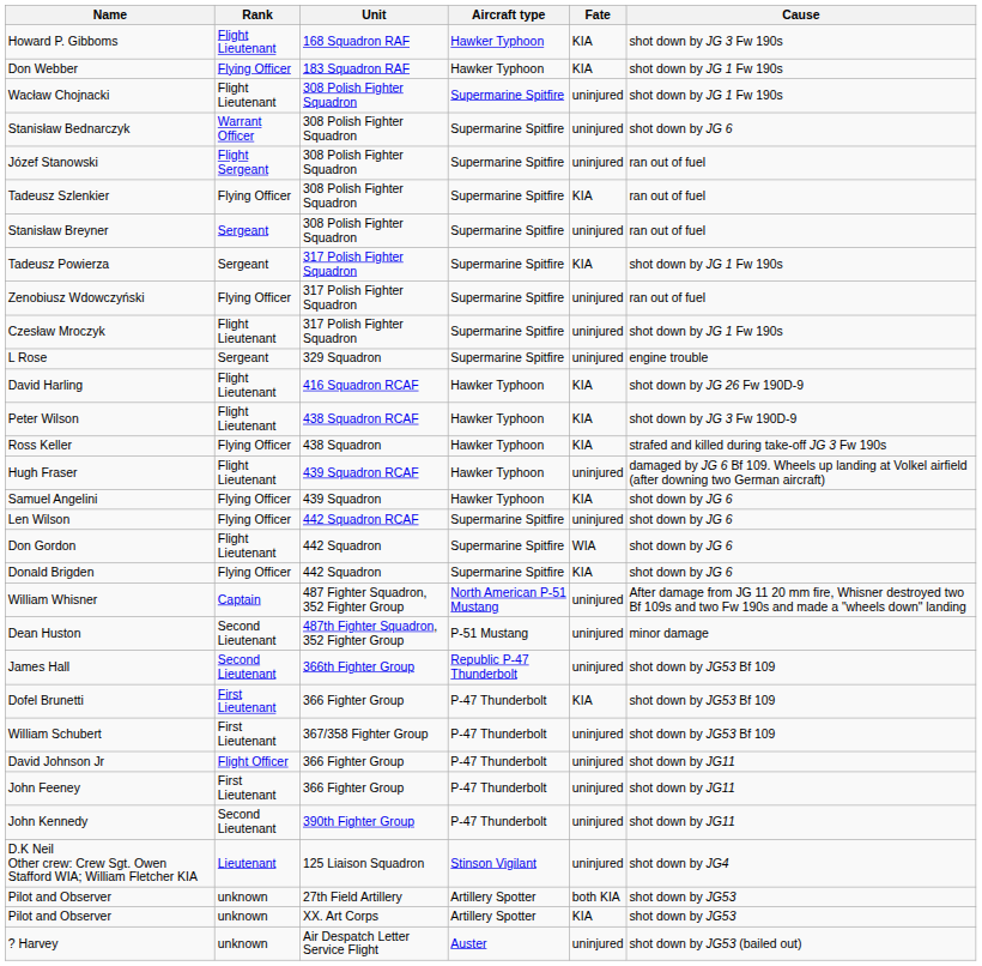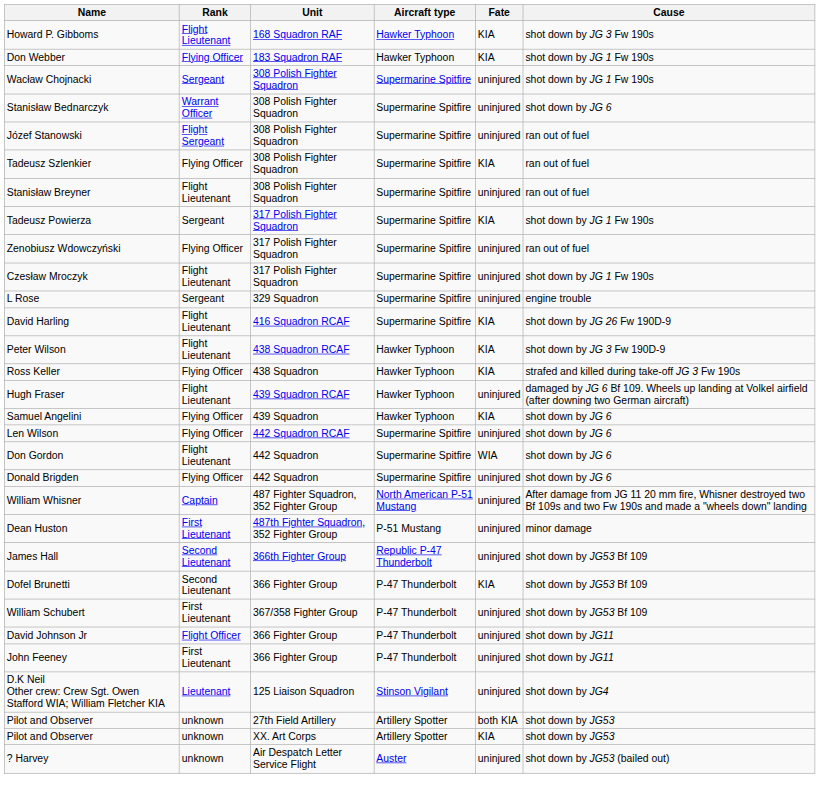 <table class="wikitable sortable">
 <tr>
 <th>Name</th>
 <th>Rank</th>
 <th>Unit</th>
 <th>Aircraft type</th>
 <th>Fate</th>
 <th>Cause</th>
 </tr>
 <tr>
 <td sortname>Howard P. Gibboms</td>
 <td><a href='#'>Flight Lieutenant</a></td>
 <td><a href='#'>168 Squadron RAF</a></td>
 <td><a href='#'>Hawker Typhoon</a></td>
 <td>KIA</td>
 <td>shot down by <em>JG 3</em> Fw 190s</td>
 </tr>
 <tr>
 <td sortname>Don Webber</td>
 <td><a href='#'>Flying Officer</a></td>
 <td><a href='#'>183 Squadron RAF</a></td>
 <td>Hawker Typhoon</td>
 <td>KIA</td>
 <td>shot down by <em>JG 1</em> Fw 190s</td>
 </tr>
 <tr>
 <td sortname>Wacław Chojnacki</td>
-<td>Flight Lieutenant</td>
+<td><a href='#'>Sergeant</a></td>
 <td><a href='#'>308 Polish Fighter Squadron</a></td>
 <td><a href='#'>Supermarine Spitfire</a></td>
 <td>uninjured</td>
 <td>shot down by <em>JG 1</em> Fw 190s</td>
 </tr>
 <tr>
 <td sortname>Stanisław Bednarczyk</td>
 <td><a href='#'>Warrant Officer</a></td>
 <td>308 Polish Fighter Squadron</td>
 <td>Supermarine Spitfire</td>
 <td>uninjured</td>
 <td>shot down by <em>JG 6</em></td>
 </tr>
 <tr>
 <td sortname>Józef Stanowski</td>
 <td><a href='#'>Flight Sergeant</a></td>
 <td>308 Polish Fighter Squadron</td>
 <td>Supermarine Spitfire</td>
 <td>uninjured</td>
 <td>ran out of fuel</td>
 </tr>
 <tr>
 <td sortname>Tadeusz Szlenkier</td>
 <td>Flying Officer</td>
 <td>308 Polish Fighter Squadron</td>
 <td>Supermarine Spitfire</td>
 <td>KIA</td>
 <td>ran out of fuel</td>
 </tr>
 <tr>
 <td sortname>Stanisław Breyner</td>
-<td><a href='#'>Sergeant</a></td>
+<td>Flight Lieutenant</td>
 <td>308 Polish Fighter Squadron</td>
 <td>Supermarine Spitfire</td>
 <td>uninjured</td>
 <td>ran out of fuel</td>
 </tr>
 <tr>
 <td sortname>Tadeusz Powierza</td>
 <td>Sergeant</td>
 <td><a href='#'>317 Polish Fighter Squadron</a></td>
 <td>Supermarine Spitfire</td>
 <td>KIA</td>
 <td>shot down by <em>JG 1</em> Fw 190s</td>
 </tr>
 <tr>
 <td sortname>Zenobiusz Wdowczyński</td>
 <td>Flying Officer</td>
 <td>317 Polish Fighter Squadron</td>
 <td>Supermarine Spitfire</td>
 <td>uninjured</td>
 <td>ran out of fuel</td>
 </tr>
 <tr>
 <td sortname>Czesław Mroczyk</td>
 <td>Flight Lieutenant</td>
 <td>317 Polish Fighter Squadron</td>
 <td>Supermarine Spitfire</td>
 <td>uninjured</td>
 <td>shot down by <em>JG 1</em> Fw 190s</td>
 </tr>
 <tr>
 <td sortname>L Rose</td>
 <td>Sergeant</td>
 <td>329 Squadron</td>
 <td>Supermarine Spitfire</td>
 <td>uninjured</td>
 <td>engine trouble</td>
 </tr>
 <tr>
 <td sortname>David Harling</td>
 <td>Flight Lieutenant</td>
 <td><a href='#'>416 Squadron RCAF</a></td>
-<td>Hawker Typhoon</td>
+<td>Supermarine Spitfire</td>
 <td>KIA</td>
 <td>shot down by <em>JG 26</em> Fw 190D-9</td>
 </tr>
 <tr>
 <td sortname>Peter Wilson</td>
 <td>Flight Lieutenant</td>
 <td><a href='#'>438 Squadron RCAF</a></td>
 <td>Hawker Typhoon</td>
 <td>KIA</td>
 <td>shot down by <em>JG 3</em> Fw 190D-9</td>
 </tr>
 <tr>
 <td sortname>Ross Keller</td>
 <td>Flying Officer</td>
 <td>438 Squadron</td>
 <td>Hawker Typhoon</td>
 <td>KIA</td>
 <td>strafed and killed during take-off <em>JG 3</em> Fw 190s</td>
 </tr>
 <tr>
 <td sortname>Hugh Fraser</td>
 <td>Flight Lieutenant</td>
 <td><a href='#'>439 Squadron RCAF</a></td>
 <td>Hawker Typhoon</td>
 <td>uninjured</td>
 <td>damaged by <em>JG 6</em> Bf 109. Wheels up landing at Volkel airfield (after downing two German aircraft)</td>
 </tr>
 <tr>
 <td sortname>Samuel Angelini</td>
 <td>Flying Officer</td>
 <td>439 Squadron</td>
 <td>Hawker Typhoon</td>
 <td>KIA</td>
 <td>shot down by <em>JG 6</em></td>
 </tr>
 <tr>
 <td sortname>Len Wilson</td>
 <td>Flying Officer</td>
 <td><a href='#'>442 Squadron RCAF</a></td>
 <td>Supermarine Spitfire</td>
 <td>uninjured</td>
 <td>shot down by <em>JG 6</em></td>
 </tr>
 <tr>
 <td sortname>Don Gordon</td>
 <td>Flight Lieutenant</td>
 <td>442 Squadron</td>
 <td>Supermarine Spitfire</td>
 <td>WIA</td>
 <td>shot down by <em>JG 6</em></td>
 </tr>
 <tr>
 <td sortname>Donald Brigden</td>
 <td>Flying Officer</td>
 <td>442 Squadron</td>
 <td>Supermarine Spitfire</td>
-<td>KIA</td>
+<td>uninjured</td>
 <td>shot down by <em>JG 6</em></td>
 </tr>
 <tr>
 <td sortname>William Whisner</td>
 <td><a href='#'>Captain</a></td>
 <td>487 Fighter Squadron, 352 Fighter Group</td>
 <td><a href='#'>North American P-51 Mustang</a></td>
 <td>uninjured</td>
 <td>After damage from JG 11 20 mm fire, Whisner destroyed two Bf 109s and two Fw 190s and made a "wheels down" landing</td>
 </tr>
 <tr>
 <td sortname>Dean Huston</td>
-<td>Second Lieutenant</td>
+<td><a href='#'>First Lieutenant</a></td>
 <td><a href='#'>487th Fighter Squadron</a>, 352 Fighter Group</td>
 <td>P-51 Mustang</td>
 <td>uninjured</td>
 <td>minor damage</td>
 </tr>
 <tr>
 <td sortname>James Hall</td>
 <td><a href='#'>Second Lieutenant</a></td>
 <td><a href='#'>366th Fighter Group</a></td>
 <td><a href='#'>Republic P-47 Thunderbolt</a></td>
 <td>uninjured</td>
 <td>shot down by <em>JG53</em> Bf 109</td>
 </tr>
 <tr>
 <td sortname>Dofel Brunetti</td>
-<td><a href='#'>First Lieutenant</a></td>
+<td>Second Lieutenant</td>
 <td>366 Fighter Group</td>
 <td>P-47 Thunderbolt</td>
 <td>KIA</td>
 <td>shot down by <em>JG53</em> Bf 109</td>
 </tr>
 <tr>
 <td sortname>William Schubert</td>
 <td>First Lieutenant</td>
 <td>367/358 Fighter Group</td>
 <td>P-47 Thunderbolt</td>
 <td>uninjured</td>
 <td>shot down by <em>JG53</em> Bf 109</td>
 </tr>
 <tr>
 <td sortname>David Johnson Jr</td>
 <td><a href='#'>Flight Officer</a></td>
 <td>366 Fighter Group</td>
 <td>P-47 Thunderbolt</td>
 <td>uninjured</td>
 <td>shot down by <em>JG11</em></td>
 </tr>
 <tr>
 <td sortname>John Feeney</td>
 <td>First Lieutenant</td>
 <td>366 Fighter Group</td>
-<td>P-47 Thunderbolt</td>
-<td>uninjured</td>
-<td>shot down by <em>JG11</em></td>
-</tr>
-<tr>
-<td sortname>John Kennedy</td>
-<td>Second Lieutenant</td>
-<td><a href='#'>390th Fighter Group</a></td>
 <td>P-47 Thunderbolt</td>
 <td>uninjured</td>
 <td>shot down by <em>JG11</em></td>
 </tr>
 <tr>
 <td sortname>D.K Neil<br> Other crew: Crew Sgt. Owen Stafford WIA; William Fletcher KIA</td>
 <td><a href='#'>Lieutenant</a></td>
 <td>125 Liaison Squadron</td>
 <td><a href='#'>Stinson Vigilant</a></td>
 <td>uninjured</td>
 <td>shot down by <em>JG4</em></td>
 </tr>
 <tr>
 <td sortname>Pilot and Observer</td>
 <td>unknown</td>
 <td>27th Field Artillery</td>
 <td>Artillery Spotter</td>
 <td>both KIA</td>
 <td>shot down by <em>JG53</em></td>
 </tr>
 <tr>
 <td sortname>Pilot and Observer</td>
 <td>unknown</td>
 <td>XX. Art Corps</td>
 <td>Artillery Spotter</td>
 <td>KIA</td>
 <td>shot down by <em>JG53</em></td>
 </tr>
 <tr>
 <td sortname>? Harvey</td>
 <td>unknown</td>
 <td>Air Despatch Letter Service Flight</td>
 <td><a href='#'>Auster</a></td>
 <td>uninjured</td>
 <td>shot down by <em>JG53</em> (bailed out)</td>
 </tr>
 </table>
